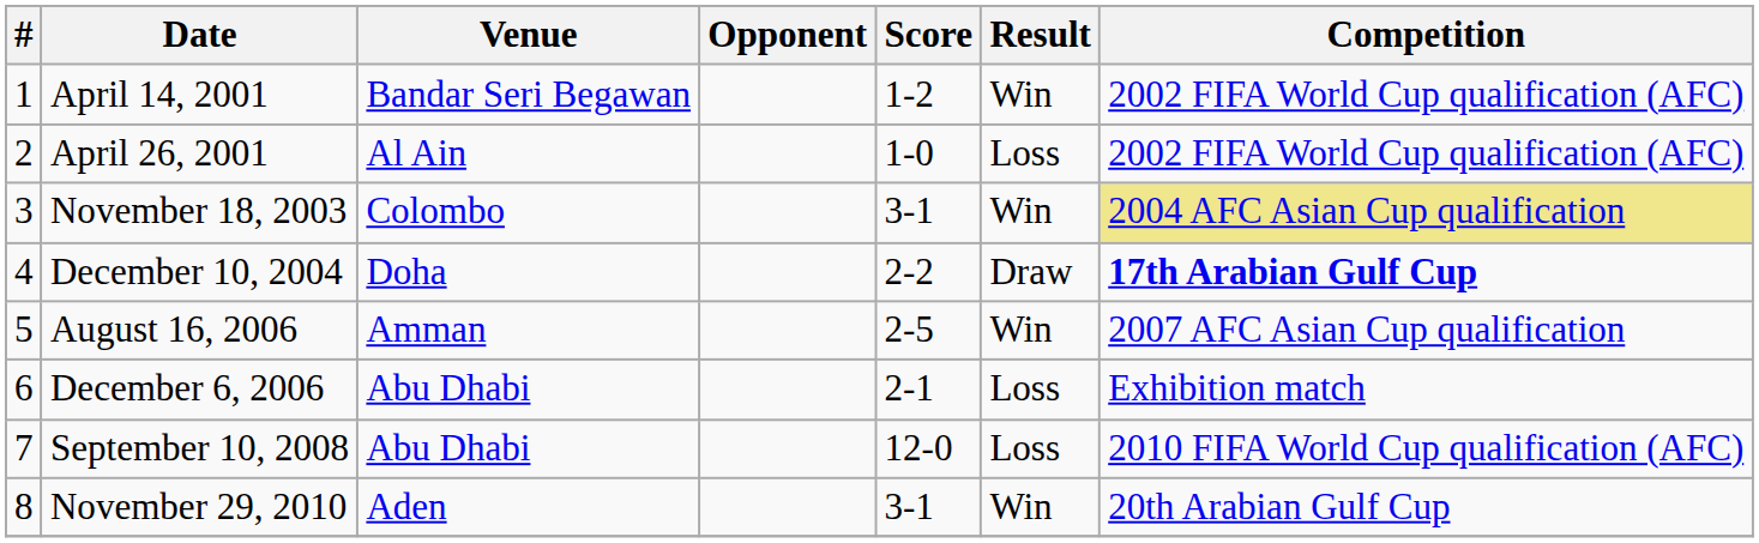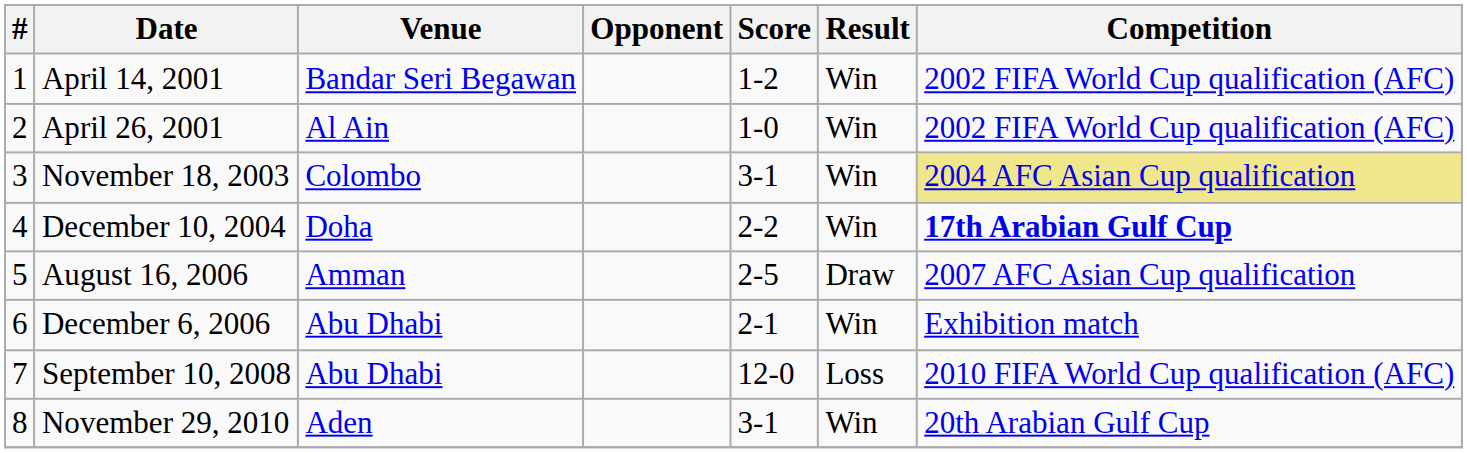 <table class="wikitable">
 <tr>
 <th>#</th>
 <th>Date</th>
 <th>Venue</th>
 <th>Opponent</th>
 <th>Score</th>
 <th>Result</th>
 <th>Competition</th>
 </tr>
 <tr>
 <td>1</td>
 <td>April 14, 2001</td>
 <td><a href='#'>Bandar Seri Begawan</a></td>
 <td></td>
 <td>1-2</td>
 <td>Win</td>
 <td><a href='#'>2002 FIFA World Cup qualification (AFC)</a></td>
 </tr>
 <tr>
 <td>2</td>
 <td>April 26, 2001</td>
 <td><a href='#'>Al Ain</a></td>
 <td></td>
 <td>1-0</td>
-<td>Loss</td>
+<td>Win</td>
 <td><a href='#'>2002 FIFA World Cup qualification (AFC)</a></td>
 </tr>
 <tr>
 <td>3</td>
 <td>November 18, 2003</td>
 <td><a href='#'>Colombo</a></td>
 <td></td>
 <td>3-1</td>
 <td>Win</td>
 <td style="background: khaki;"><a href='#'>2004 AFC Asian Cup qualification</a></td>
 </tr>
 <tr>
 <td>4</td>
 <td>December 10, 2004</td>
 <td><a href='#'>Doha</a></td>
 <td></td>
 <td>2-2</td>
-<td>Draw</td>
+<td>Win</td>
 <td><strong><a href='#'>17th Arabian Gulf Cup</a></strong></td>
 </tr>
 <tr>
 <td>5</td>
 <td>August 16, 2006</td>
 <td><a href='#'>Amman</a></td>
 <td></td>
 <td>2-5</td>
-<td>Win</td>
+<td>Draw</td>
 <td><a href='#'>2007 AFC Asian Cup qualification</a></td>
 </tr>
 <tr>
 <td>6</td>
 <td>December 6, 2006</td>
 <td><a href='#'>Abu Dhabi</a></td>
 <td></td>
 <td>2-1</td>
-<td>Loss</td>
+<td>Win</td>
 <td><a href='#'>Exhibition match</a></td>
 </tr>
 <tr>
 <td>7</td>
 <td>September 10, 2008</td>
 <td><a href='#'>Abu Dhabi</a></td>
 <td></td>
 <td>12-0</td>
 <td>Loss</td>
 <td><a href='#'>2010 FIFA World Cup qualification (AFC)</a></td>
 </tr>
 <tr>
 <td>8</td>
 <td>November 29, 2010</td>
 <td><a href='#'>Aden</a></td>
 <td></td>
 <td>3-1</td>
 <td>Win</td>
 <td><a href='#'>20th Arabian Gulf Cup</a></td>
 </tr>
 <tr>
 </tr>
 </table>
